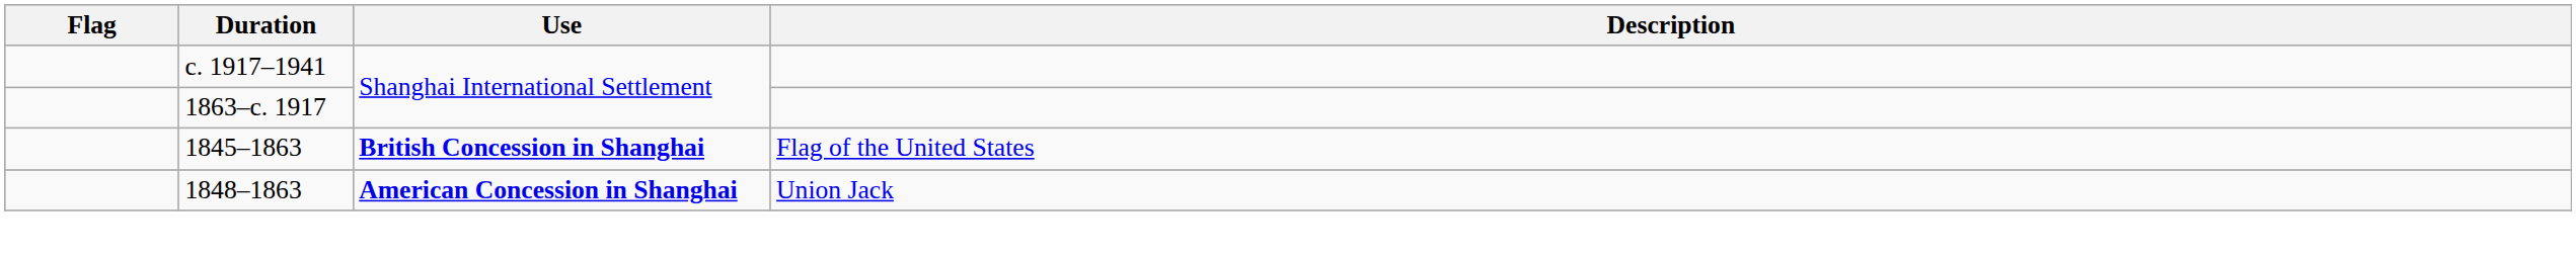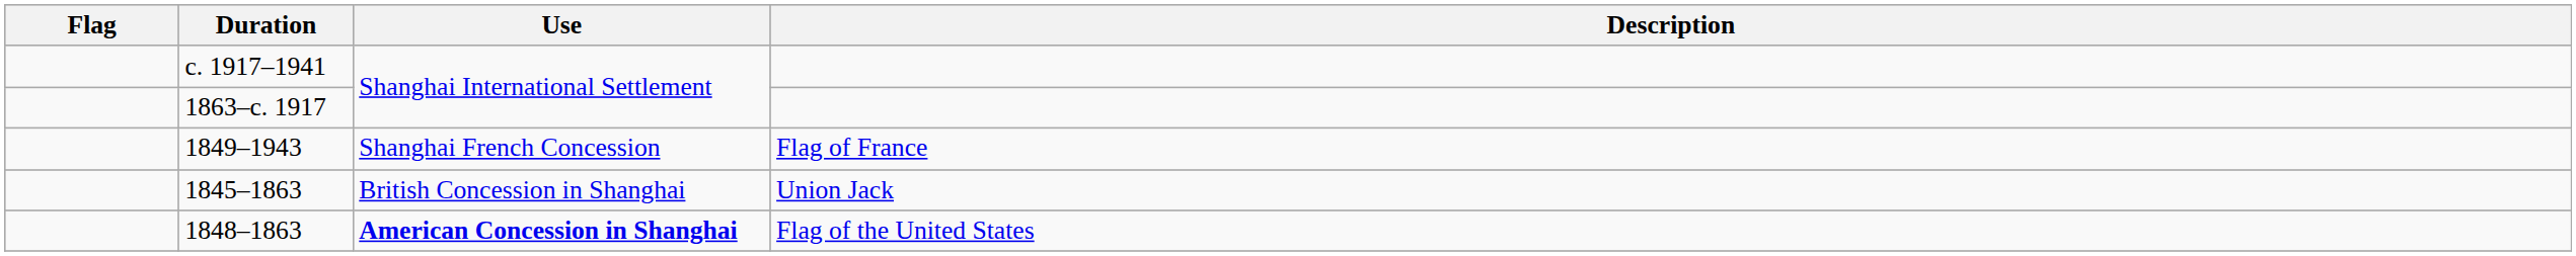 <table class="wikitable" width="100%">
 <tr>
 <th style="width:100px;">Flag</th>
 <th style="width:100px;">Duration</th>
 <th style="width:250px;">Use</th>
 <th style="min-width:250px">Description</th>
 </tr>
 <tr>
 <td></td>
 <td>c. 1917–1941</td>
 <td rowspan="2"><a href='#'>Shanghai International Settlement</a></td>
 <td></td>
 </tr>
 <tr>
 <td></td>
 <td>1863–c. 1917</td>
 <td></td>
 </tr>
 <tr>
 <td></td>
+<td>1849–1943</td>
+<td><a href='#'>Shanghai French Concession</a></td>
+<td><a href='#'>Flag of France</a></td>
+</tr>
+<tr>
+<td></td>
 <td>1845–1863</td>
-<td><strong><a href='#'>British Concession in Shanghai</a></strong></td>
-<td><a href='#'>Flag of the United States</a></td>
+<td><a href='#'>British Concession in Shanghai</a></td>
+<td><a href='#'>Union Jack</a></td>
 </tr>
 <tr>
 <td></td>
 <td>1848–1863</td>
 <td><strong><a href='#'>American Concession in Shanghai</a></strong></td>
-<td><a href='#'>Union Jack</a></td>
+<td><a href='#'>Flag of the United States</a></td>
 </tr>
 </table>
